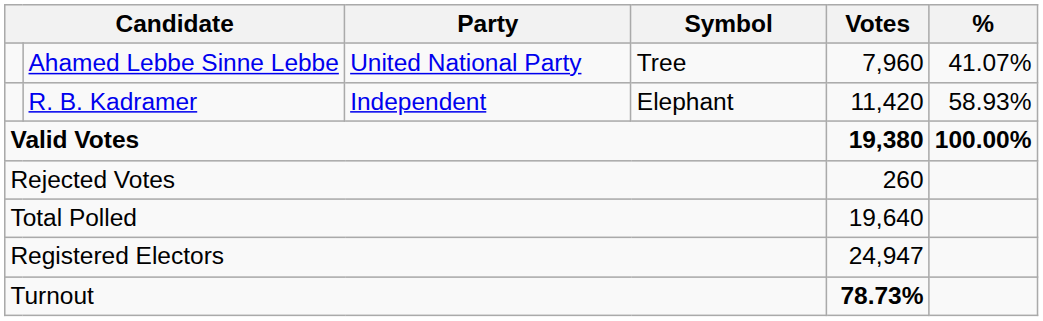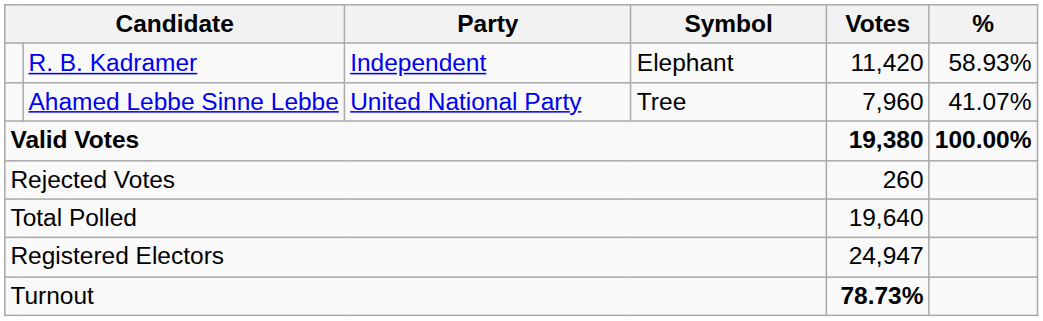 <table class="wikitable" border="1" style="text-align:right;">
 <tr>
 <th align=left colspan=2 width="180">Candidate</th>
 <th align=left width="180">Party</th>
 <th align=left width="120">Symbol</th>
 <th align=left width="60">Votes</th>
 <th align=left width="60">%</th>
 </tr>
 <tr>
+<td></td>
+<td align=left><a href='#'>R. B. Kadramer</a></td>
+<td align=left><a href='#'>Independent</a></td>
+<td align=left>Elephant</td>
+<td>11,420</td>
+<td>58.93%</td>
+</tr>
+<tr>
 <td bgcolor=> </td>
 <td align=left><a href='#'>Ahamed Lebbe Sinne Lebbe</a></td>
 <td align=left><a href='#'>United National Party</a></td>
 <td align=left>Tree</td>
 <td>7,960</td>
 <td>41.07%</td>
-</tr>
-<tr>
-<td></td>
-<td align=left><a href='#'>R. B. Kadramer</a></td>
-<td align=left><a href='#'>Independent</a></td>
-<td align=left>Elephant</td>
-<td>11,420</td>
-<td>58.93%</td>
 </tr>
 <tr>
 <td align=left colspan=4><strong>Valid Votes</strong></td>
 <td><strong>19,380</strong></td>
 <td><strong>100.00%</strong></td>
 </tr>
 <tr>
 <td align=left colspan=4>Rejected Votes</td>
 <td>260</td>
 <td></td>
 </tr>
 <tr>
 <td align=left colspan=4>Total Polled</td>
 <td>19,640</td>
 <td></td>
 </tr>
 <tr>
 <td align=left colspan=4>Registered Electors</td>
 <td>24,947</td>
 <td></td>
 </tr>
 <tr>
 <td align=left colspan=4>Turnout</td>
 <td><strong>78.73%</strong></td>
 <td></td>
 </tr>
 </table>
